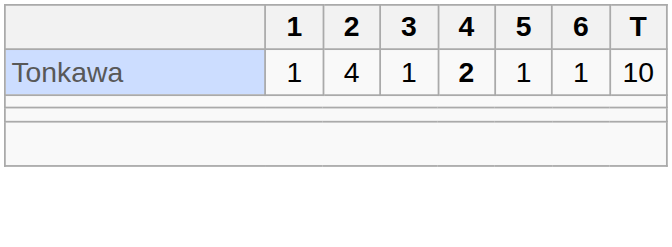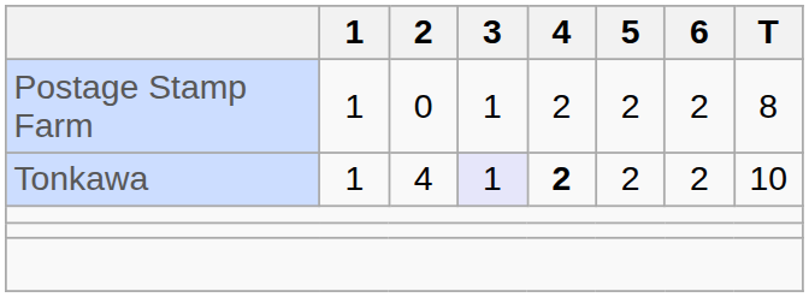 <table class="wikitable" style="text-align:center">
 <tr>
 <th width=140px></th>
 <th width=25px>1</th>
 <th width=25px>2</th>
 <th width=25px>3</th>
 <th width=25px>4</th>
 <th width=25px>5</th>
 <th width=25px>6</th>
 <th width=25px>T</th>
 </tr>
 <tr>
+<td style="background-color: #CDF; color: #585858"; align=left>Postage Stamp Farm</td>
+<td>1</td>
+<td>0</td>
+<td>1</td>
+<td>2</td>
+<td>2</td>
+<td>2</td>
+<td>8</td>
+</tr>
+<tr>
 <td style="background-color: #CDF; color: #585858"; align=left>Tonkawa</td>
 <td>1</td>
 <td>4</td>
-<td>1</td>
+<td style="background: lavender;">1</td>
 <td><strong>2</strong></td>
-<td>1</td>
-<td>1</td>
+<td>2</td>
+<td>2</td>
 <td>10</td>
 </tr>
 <tr>
 <td colspan="8"; align=left></td>
 </tr>
 <tr>
 <td colspan="8"; align=left></td>
 </tr>
 <tr>
 <td colspan="8"; align=left> </td>
 </tr>
 </table>
